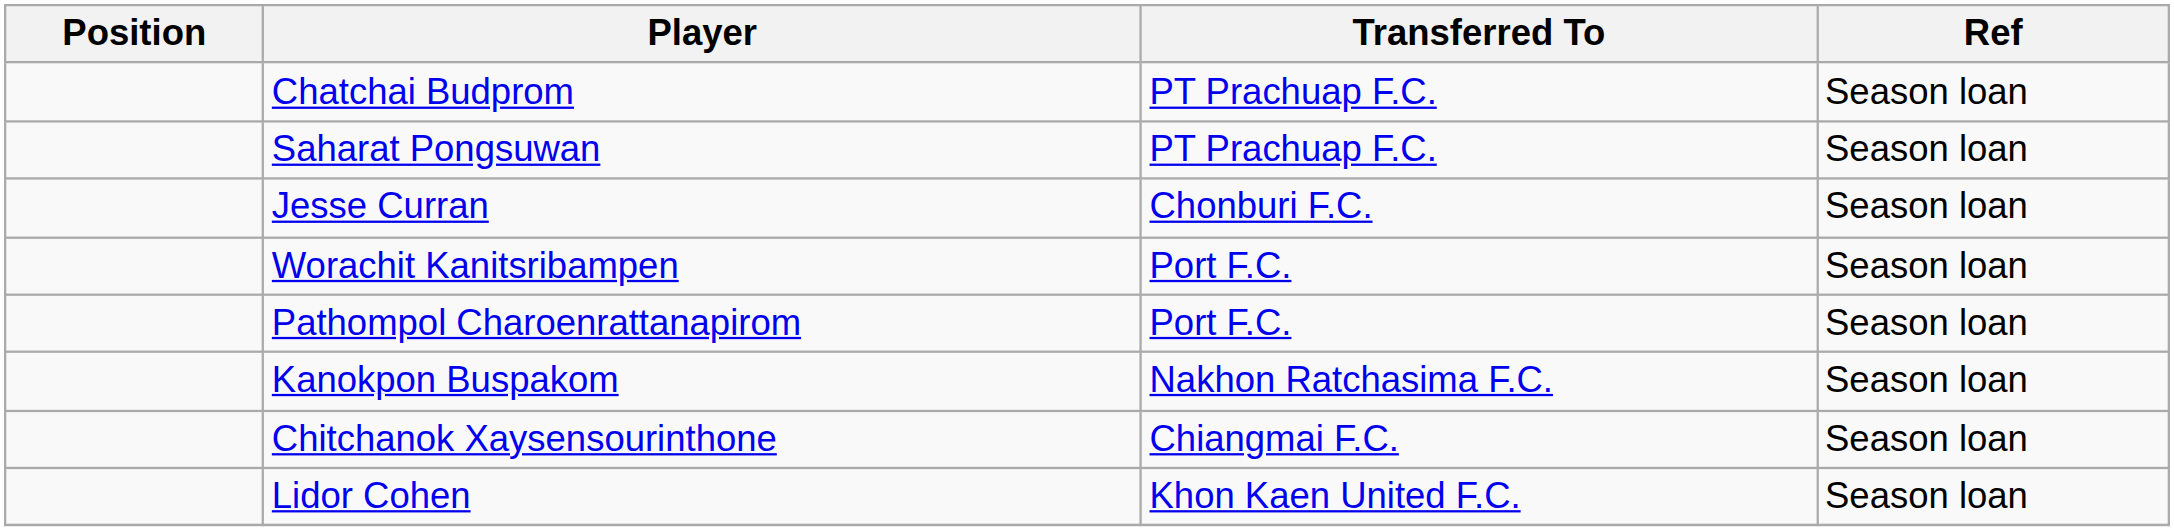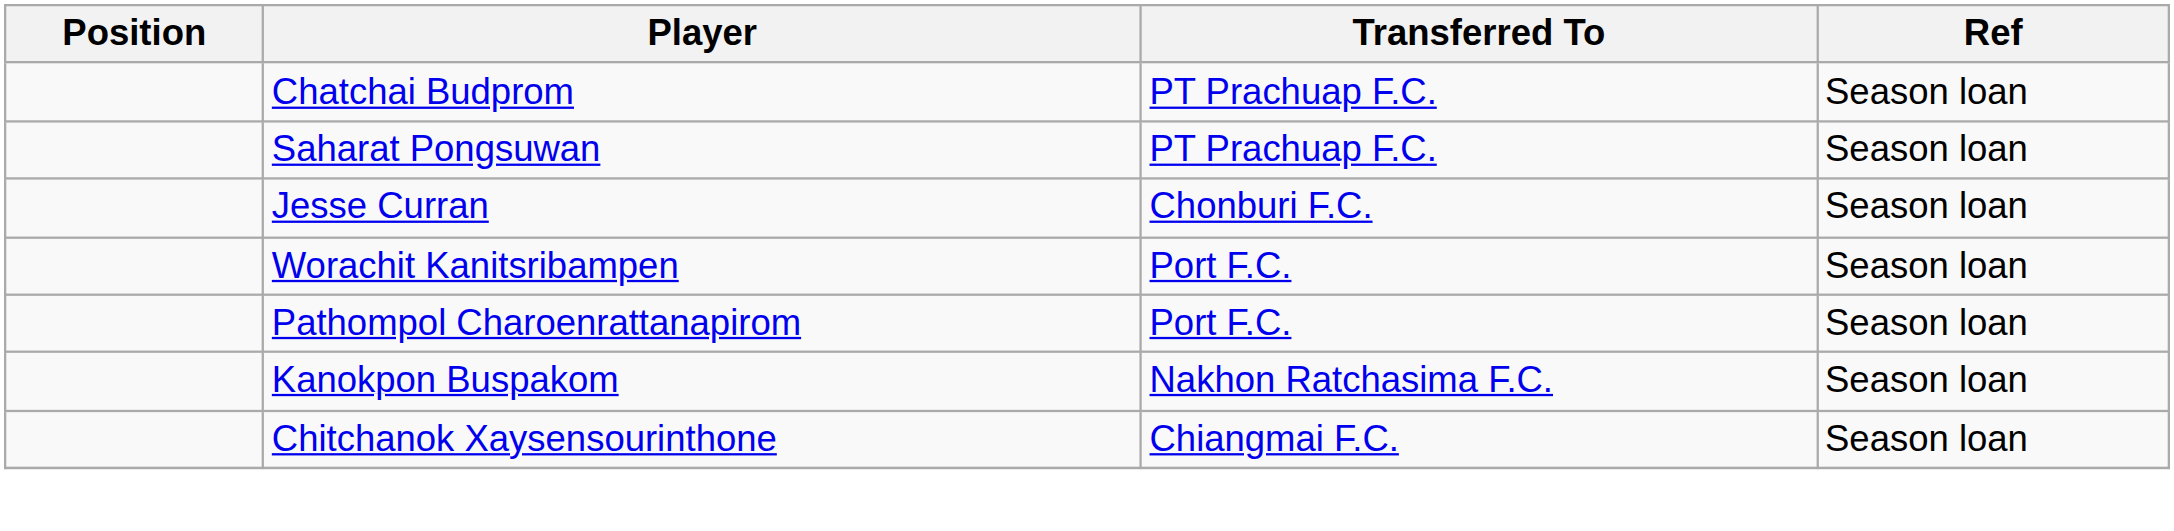 <table class="wikitable sortable" style="width:60%; text-align:center; font-size:100%; text-align:left;">
 <tr>
 <th>Position</th>
 <th>Player</th>
 <th>Transferred To</th>
 <th>Ref</th>
 </tr>
 <tr>
 <td></td>
 <td> <a href='#'>Chatchai Budprom</a></td>
 <td> <a href='#'>PT Prachuap F.C.</a></td>
 <td>Season loan</td>
 </tr>
 <tr>
 <td></td>
 <td> <a href='#'>Saharat Pongsuwan</a></td>
 <td> <a href='#'>PT Prachuap F.C.</a></td>
 <td>Season loan</td>
 </tr>
 <tr>
 <td></td>
 <td> <a href='#'>Jesse Curran</a></td>
 <td> <a href='#'>Chonburi F.C.</a></td>
 <td>Season loan</td>
 </tr>
 <tr>
 <td></td>
 <td> <a href='#'>Worachit Kanitsribampen</a></td>
 <td> <a href='#'>Port F.C.</a></td>
 <td>Season loan</td>
 </tr>
 <tr>
 <td></td>
 <td> <a href='#'>Pathompol Charoenrattanapirom</a></td>
 <td> <a href='#'>Port F.C.</a></td>
 <td>Season loan</td>
 </tr>
 <tr>
 <td></td>
 <td> <a href='#'>Kanokpon Buspakom</a></td>
 <td> <a href='#'>Nakhon Ratchasima F.C.</a></td>
 <td>Season loan</td>
 </tr>
 <tr>
 <td></td>
 <td> <a href='#'>Chitchanok Xaysensourinthone</a></td>
 <td> <a href='#'>Chiangmai F.C.</a></td>
 <td>Season loan</td>
 </tr>
 <tr>
-<td></td>
-<td> <a href='#'>Lidor Cohen</a></td>
-<td> <a href='#'>Khon Kaen United F.C.</a></td>
-<td>Season loan</td>
-</tr>
-<tr>
 </tr>
 </table>
